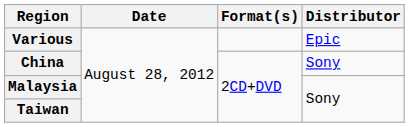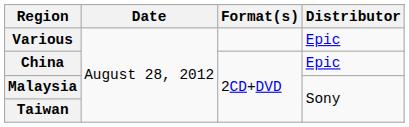 <table class="wikitable plainrowheaders">
 <tr>
 <th>Region</th>
 <th>Date</th>
 <th>Format(s)</th>
 <th>Distributor</th>
 </tr>
 <tr>
 <th scope="row">Various</th>
 <td rowspan="4">August 28, 2012</td>
 <td></td>
 <td><a href='#'>Epic</a></td>
 </tr>
 <tr>
 <th scope="row">China</th>
 <td rowspan="3">2<a href='#'>CD</a>+<a href='#'>DVD</a></td>
-<td><a href='#'>Sony</a></td>
+<td><a href='#'>Epic</a></td>
 </tr>
 <tr>
 <th scope="row">Malaysia</th>
 <td rowspan="2">Sony</td>
 </tr>
 <tr>
 <th scope="row">Taiwan</th>
 </tr>
 </table>
